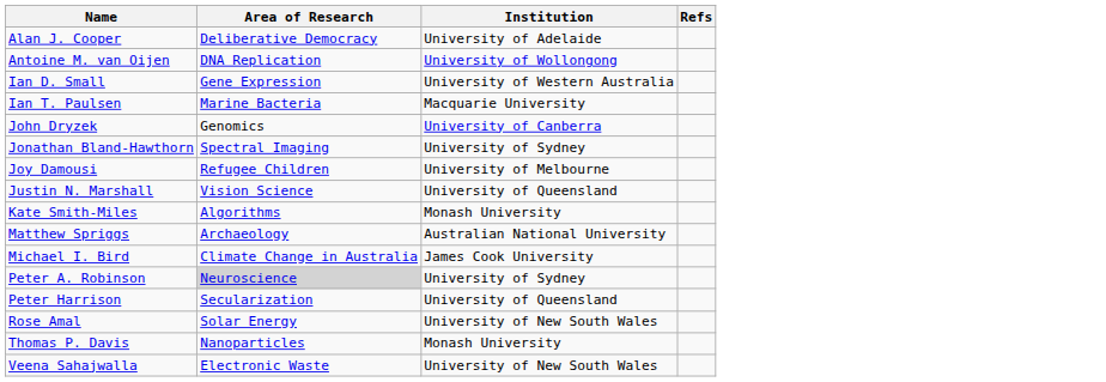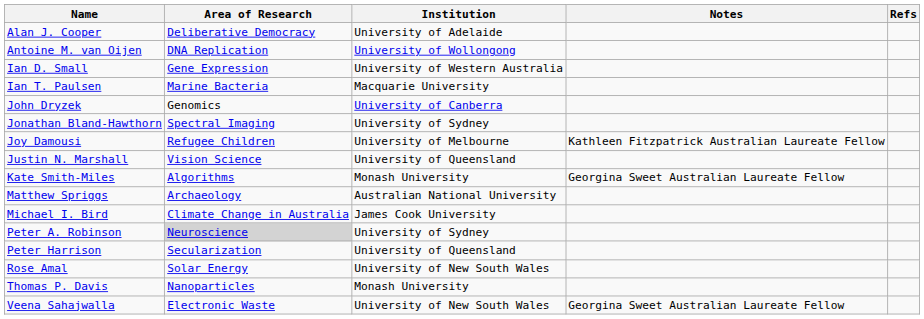 <table class="wikitable">
 <tr>
 <th>Name</th>
 <th>Area of Research</th>
 <th>Institution</th>
+<th>Notes</th>
 <th>Refs</th>
 </tr>
 <tr>
 <td><a href='#'>Alan J. Cooper</a></td>
 <td><a href='#'>Deliberative Democracy</a></td>
 <td>University of Adelaide</td>
 <td></td>
+<td></td>
 </tr>
 <tr>
 <td><a href='#'>Antoine M. van Oijen</a></td>
 <td><a href='#'>DNA Replication</a></td>
 <td><a href='#'>University of Wollongong</a></td>
+<td></td>
 <td></td>
 </tr>
 <tr>
 <td><a href='#'>Ian D. Small</a></td>
 <td><a href='#'>Gene Expression</a></td>
 <td>University of Western Australia</td>
 <td></td>
+<td></td>
 </tr>
 <tr>
 <td><a href='#'>Ian T. Paulsen</a></td>
 <td><a href='#'>Marine Bacteria</a></td>
 <td>Macquarie University</td>
+<td></td>
 <td></td>
 </tr>
 <tr>
 <td><a href='#'>John Dryzek</a></td>
 <td>Genomics</td>
 <td><a href='#'>University of Canberra</a></td>
 <td></td>
+<td></td>
 </tr>
 <tr>
 <td><a href='#'>Jonathan Bland-Hawthorn</a></td>
 <td><a href='#'>Spectral Imaging</a></td>
 <td>University of Sydney</td>
 <td></td>
+<td></td>
 </tr>
 <tr>
 <td><a href='#'>Joy Damousi</a></td>
 <td><a href='#'>Refugee Children</a></td>
 <td>University of Melbourne</td>
+<td>Kathleen Fitzpatrick Australian Laureate Fellow</td>
 <td></td>
 </tr>
 <tr>
 <td><a href='#'>Justin N. Marshall</a></td>
 <td><a href='#'>Vision Science</a></td>
 <td>University of Queensland</td>
 <td></td>
+<td></td>
 </tr>
 <tr>
 <td><a href='#'>Kate Smith-Miles</a></td>
 <td><a href='#'>Algorithms</a></td>
 <td>Monash University</td>
+<td>Georgina Sweet Australian Laureate Fellow</td>
 <td></td>
 </tr>
 <tr>
 <td><a href='#'>Matthew Spriggs</a></td>
 <td><a href='#'>Archaeology</a></td>
 <td>Australian National University</td>
 <td></td>
+<td></td>
 </tr>
 <tr>
 <td><a href='#'>Michael I. Bird</a></td>
 <td><a href='#'>Climate Change in Australia</a></td>
 <td>James Cook University</td>
+<td></td>
 <td></td>
 </tr>
 <tr>
 <td><a href='#'>Peter A. Robinson</a></td>
 <td style="background: lightgrey;"><a href='#'>Neuroscience</a></td>
 <td>University of Sydney</td>
 <td></td>
+<td></td>
 </tr>
 <tr>
 <td><a href='#'>Peter Harrison</a></td>
 <td><a href='#'>Secularization</a></td>
 <td>University of Queensland</td>
+<td></td>
 <td></td>
 </tr>
 <tr>
 <td><a href='#'>Rose Amal</a></td>
 <td><a href='#'>Solar Energy</a></td>
 <td>University of New South Wales</td>
 <td></td>
+<td></td>
 </tr>
 <tr>
 <td><a href='#'>Thomas P. Davis</a></td>
 <td><a href='#'>Nanoparticles</a></td>
 <td>Monash University</td>
 <td></td>
+<td></td>
 </tr>
 <tr>
 <td><a href='#'>Veena Sahajwalla</a></td>
 <td><a href='#'>Electronic Waste</a></td>
 <td>University of New South Wales</td>
+<td>Georgina Sweet Australian Laureate Fellow</td>
 <td></td>
 </tr>
 </table>
